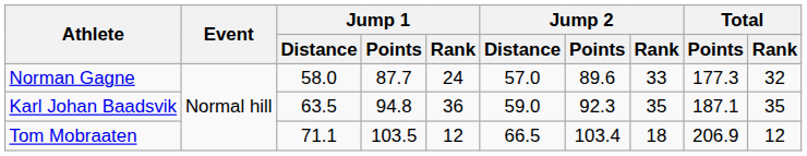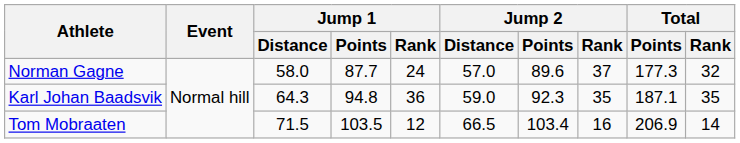 <table class="wikitable" style="font-size:90%">
 <tr>
 <th rowspan="2">Athlete</th>
 <th rowspan="2">Event</th>
 <th colspan="3">Jump 1</th>
 <th colspan="3">Jump 2</th>
 <th colspan="2">Total</th>
 </tr>
 <tr>
 <th>Distance</th>
 <th>Points</th>
 <th>Rank</th>
 <th>Distance</th>
 <th>Points</th>
 <th>Rank</th>
 <th>Points</th>
 <th>Rank</th>
 </tr>
 <tr>
 <td><a href='#'>Norman Gagne</a></td>
 <td rowspan="3">Normal hill</td>
 <td align="center">58.0</td>
 <td align="center">87.7</td>
 <td align="center">24</td>
 <td align="center">57.0</td>
 <td align="center">89.6</td>
-<td align="center">33</td>
+<td align="center">37</td>
 <td align="center">177.3</td>
 <td align="center">32</td>
 </tr>
 <tr>
 <td><a href='#'>Karl Johan Baadsvik</a></td>
-<td align="center">63.5</td>
+<td align="center">64.3</td>
 <td align="center">94.8</td>
 <td align="center">36</td>
 <td align="center">59.0</td>
 <td align="center">92.3</td>
 <td align="center">35</td>
 <td align="center">187.1</td>
 <td align="center">35</td>
 </tr>
 <tr>
 <td><a href='#'>Tom Mobraaten</a></td>
-<td align="center">71.1</td>
+<td align="center">71.5</td>
 <td align="center">103.5</td>
 <td align="center">12</td>
 <td align="center">66.5</td>
 <td align="center">103.4</td>
-<td align="center">18</td>
+<td align="center">16</td>
 <td align="center">206.9</td>
-<td align="center">12</td>
+<td align="center">14</td>
 </tr>
 </table>
